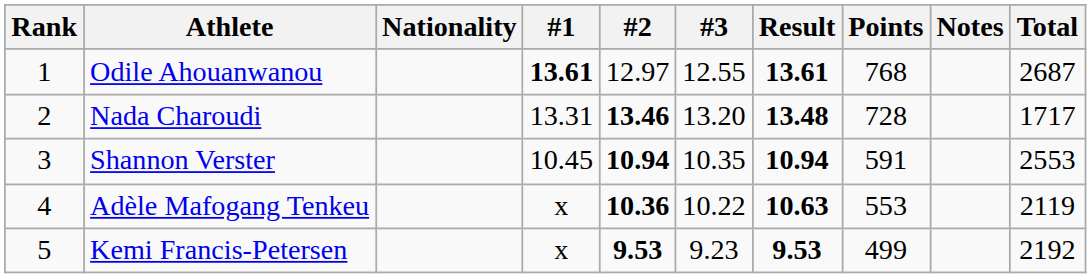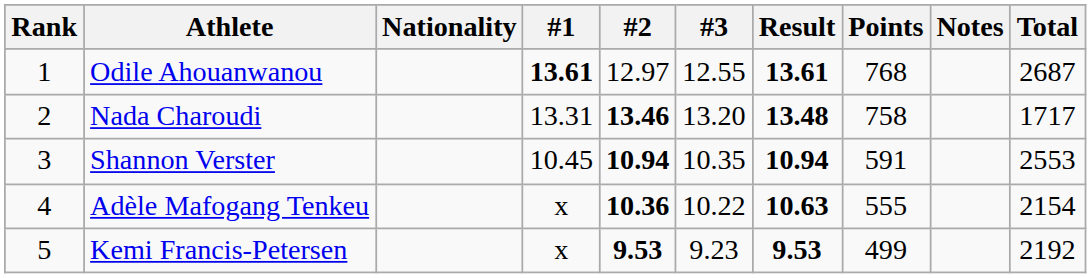 <table class="wikitable sortable" style="text-align:center">
 <tr>
 <th>Rank</th>
 <th>Athlete</th>
 <th>Nationality</th>
 <th>#1</th>
 <th>#2</th>
 <th>#3</th>
 <th>Result</th>
 <th>Points</th>
 <th>Notes</th>
 <th>Total</th>
 </tr>
 <tr>
 <td>1</td>
 <td align=left><a href='#'>Odile Ahouanwanou</a></td>
 <td align=left></td>
 <td><strong>13.61</strong></td>
 <td>12.97</td>
 <td>12.55</td>
 <td><strong>13.61</strong></td>
 <td>768</td>
 <td></td>
 <td>2687</td>
 </tr>
 <tr>
 <td>2</td>
 <td align=left><a href='#'>Nada Charoudi</a></td>
 <td align=left></td>
 <td>13.31</td>
 <td><strong>13.46</strong></td>
 <td>13.20</td>
 <td><strong>13.48</strong></td>
-<td>728</td>
+<td>758</td>
 <td></td>
 <td>1717</td>
 </tr>
 <tr>
 <td>3</td>
 <td align=left><a href='#'>Shannon Verster</a></td>
 <td align=left></td>
 <td>10.45</td>
 <td><strong>10.94</strong></td>
 <td>10.35</td>
 <td><strong>10.94</strong></td>
 <td>591</td>
 <td></td>
 <td>2553</td>
 </tr>
 <tr>
 <td>4</td>
 <td align=left><a href='#'>Adèle Mafogang Tenkeu</a></td>
 <td align=left></td>
 <td>x</td>
 <td><strong>10.36</strong></td>
 <td>10.22</td>
 <td><strong>10.63</strong></td>
-<td>553</td>
+<td>555</td>
 <td></td>
-<td>2119</td>
+<td>2154</td>
 </tr>
 <tr>
 <td>5</td>
 <td align=left><a href='#'>Kemi Francis-Petersen</a></td>
 <td align=left></td>
 <td>x</td>
 <td><strong>9.53</strong></td>
 <td>9.23</td>
 <td><strong>9.53</strong></td>
 <td>499</td>
 <td></td>
 <td>2192</td>
 </tr>
 </table>
